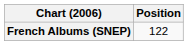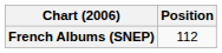 <table class="wikitable plainrowheaders">
 <tr>
 <th scope="col">Chart (2006)</th>
 <th scope="col">Position</th>
 </tr>
 <tr>
 <th scope="row">French Albums (SNEP)</th>
-<td style="text-align:center;">122</td>
+<td style="text-align:center;">112</td>
 </tr>
 </table>
